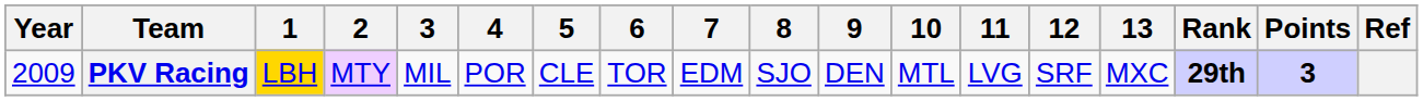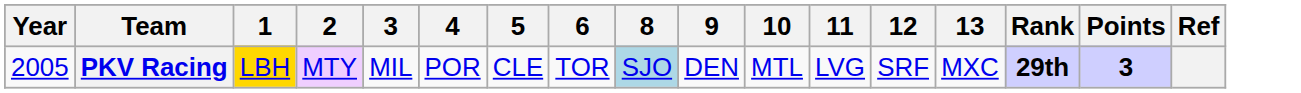 <table class="wikitable" style="text-align:center; font-size:90%">
 <tr>
 <th>Year</th>
 <th>Team</th>
 <th>1</th>
 <th>2</th>
 <th>3</th>
 <th>4</th>
 <th>5</th>
 <th>6</th>
-<th>7</th>
 <th>8</th>
 <th>9</th>
 <th>10</th>
 <th>11</th>
 <th>12</th>
 <th>13</th>
 <th>Rank</th>
 <th>Points</th>
 <th>Ref</th>
 </tr>
 <tr>
-<td><a href='#'>2009</a></td>
+<td><a href='#'>2005</a></td>
 <th><a href='#'>PKV Racing</a></th>
 <td style="background: gold;"><a href='#'>LBH</a></td>
 <td style="background:#efcfff;"><a href='#'>MTY</a><br></td>
 <td><a href='#'>MIL</a></td>
 <td><a href='#'>POR</a></td>
 <td><a href='#'>CLE</a></td>
 <td><a href='#'>TOR</a></td>
-<td><a href='#'>EDM</a></td>
-<td><a href='#'>SJO</a></td>
+<td style="background: lightblue;"><a href='#'>SJO</a></td>
 <td><a href='#'>DEN</a></td>
 <td><a href='#'>MTL</a></td>
 <td><a href='#'>LVG</a></td>
 <td><a href='#'>SRF</a></td>
 <td><a href='#'>MXC</a></td>
 <th style="background:#CFCFFF;">29th</th>
 <th style="background:#CFCFFF;">3</th>
 <th></th>
 </tr>
 </table>
